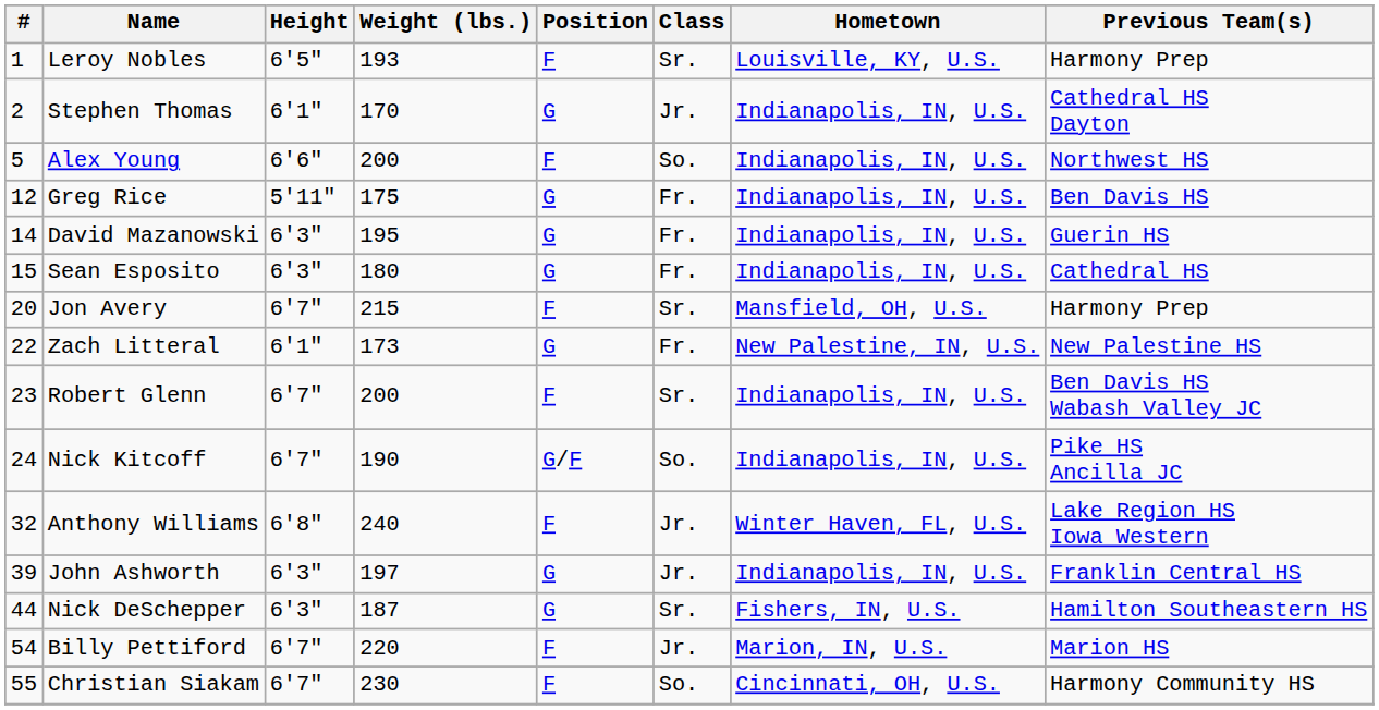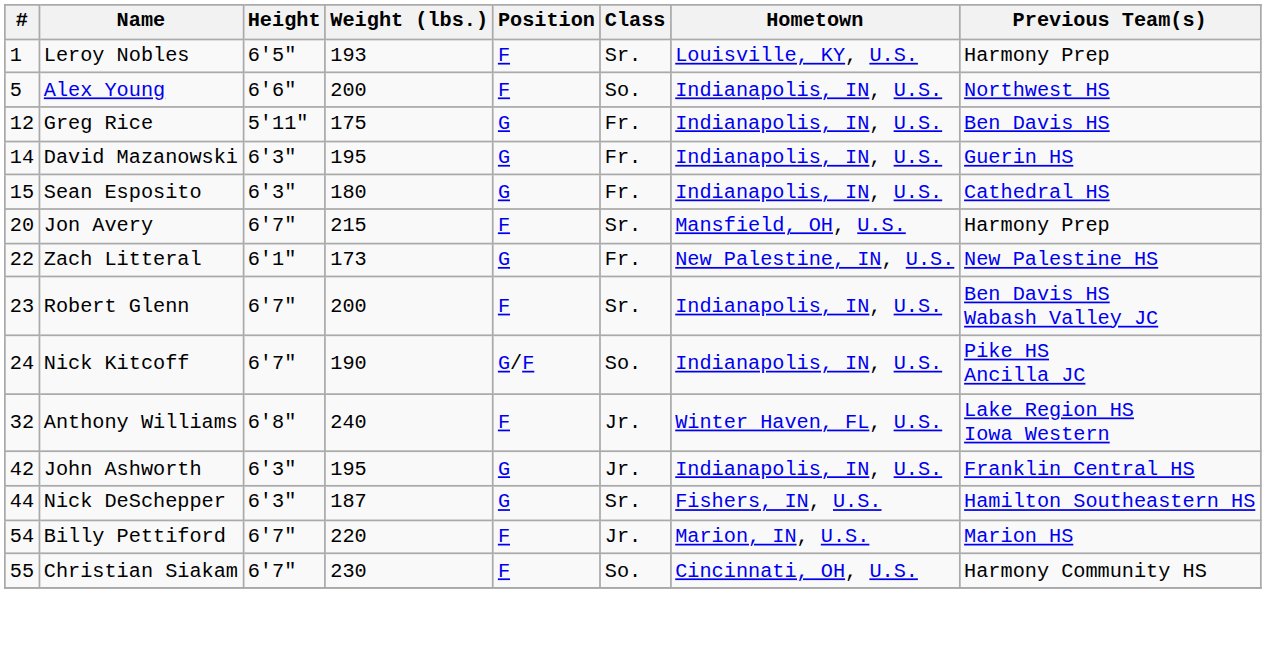 <table class="wikitable" style="font-size: 90%">
 <tr>
 <th>#</th>
 <th>Name</th>
 <th>Height</th>
 <th>Weight (lbs.)</th>
 <th>Position</th>
 <th>Class</th>
 <th>Hometown</th>
 <th>Previous Team(s)</th>
 </tr>
 <tr>
 <td>1</td>
 <td>Leroy Nobles</td>
 <td>6'5"</td>
 <td>193</td>
 <td><a href='#'>F</a></td>
 <td>Sr.</td>
 <td><a href='#'>Louisville, KY</a>, <a href='#'>U.S.</a></td>
 <td>Harmony Prep</td>
-</tr>
-<tr>
-<td>2</td>
-<td>Stephen Thomas</td>
-<td>6'1"</td>
-<td>170</td>
-<td><a href='#'>G</a></td>
-<td>Jr.</td>
-<td><a href='#'>Indianapolis, IN</a>, <a href='#'>U.S.</a></td>
-<td><a href='#'>Cathedral HS</a><br><a href='#'>Dayton</a></td>
 </tr>
 <tr>
 <td>5</td>
 <td><a href='#'>Alex Young</a></td>
 <td>6'6"</td>
 <td>200</td>
 <td><a href='#'>F</a></td>
 <td>So.</td>
 <td><a href='#'>Indianapolis, IN</a>, <a href='#'>U.S.</a></td>
 <td><a href='#'>Northwest HS</a></td>
 </tr>
 <tr>
 <td>12</td>
 <td>Greg Rice</td>
 <td>5'11"</td>
 <td>175</td>
 <td><a href='#'>G</a></td>
 <td>Fr.</td>
 <td><a href='#'>Indianapolis, IN</a>, <a href='#'>U.S.</a></td>
 <td><a href='#'>Ben Davis HS</a></td>
 </tr>
 <tr>
 <td>14</td>
 <td>David Mazanowski</td>
 <td>6'3"</td>
 <td>195</td>
 <td><a href='#'>G</a></td>
 <td>Fr.</td>
 <td><a href='#'>Indianapolis, IN</a>, <a href='#'>U.S.</a></td>
 <td><a href='#'>Guerin HS</a></td>
 </tr>
 <tr>
 <td>15</td>
 <td>Sean Esposito</td>
 <td>6'3"</td>
 <td>180</td>
 <td><a href='#'>G</a></td>
 <td>Fr.</td>
 <td><a href='#'>Indianapolis, IN</a>, <a href='#'>U.S.</a></td>
 <td><a href='#'>Cathedral HS</a></td>
 </tr>
 <tr>
 <td>20</td>
 <td>Jon Avery</td>
 <td>6'7"</td>
 <td>215</td>
 <td><a href='#'>F</a></td>
 <td>Sr.</td>
 <td><a href='#'>Mansfield, OH</a>, <a href='#'>U.S.</a></td>
 <td>Harmony Prep</td>
 </tr>
 <tr>
 <td>22</td>
 <td>Zach Litteral</td>
 <td>6'1"</td>
 <td>173</td>
 <td><a href='#'>G</a></td>
 <td>Fr.</td>
 <td><a href='#'>New Palestine, IN</a>, <a href='#'>U.S.</a></td>
 <td><a href='#'>New Palestine HS</a></td>
 </tr>
 <tr>
 <td>23</td>
 <td>Robert Glenn</td>
 <td>6'7"</td>
 <td>200</td>
 <td><a href='#'>F</a></td>
 <td>Sr.</td>
 <td><a href='#'>Indianapolis, IN</a>, <a href='#'>U.S.</a></td>
 <td><a href='#'>Ben Davis HS</a><br><a href='#'>Wabash Valley JC</a></td>
 </tr>
 <tr>
 <td>24</td>
 <td>Nick Kitcoff</td>
 <td>6'7"</td>
 <td>190</td>
 <td><a href='#'>G</a>/<a href='#'>F</a></td>
 <td>So.</td>
 <td><a href='#'>Indianapolis, IN</a>, <a href='#'>U.S.</a></td>
 <td><a href='#'>Pike HS</a><br><a href='#'>Ancilla JC</a></td>
 </tr>
 <tr>
 <td>32</td>
 <td>Anthony Williams</td>
 <td>6'8"</td>
 <td>240</td>
 <td><a href='#'>F</a></td>
 <td>Jr.</td>
 <td><a href='#'>Winter Haven, FL</a>, <a href='#'>U.S.</a></td>
 <td><a href='#'>Lake Region HS</a><br><a href='#'>Iowa Western</a></td>
 </tr>
 <tr>
-<td>39</td>
+<td>42</td>
 <td>John Ashworth</td>
 <td>6'3"</td>
-<td>197</td>
+<td>195</td>
 <td><a href='#'>G</a></td>
 <td>Jr.</td>
 <td><a href='#'>Indianapolis, IN</a>, <a href='#'>U.S.</a></td>
 <td><a href='#'>Franklin Central HS</a></td>
 </tr>
 <tr>
 <td>44</td>
 <td>Nick DeSchepper</td>
 <td>6'3"</td>
 <td>187</td>
 <td><a href='#'>G</a></td>
 <td>Sr.</td>
 <td><a href='#'>Fishers, IN</a>, <a href='#'>U.S.</a></td>
 <td><a href='#'>Hamilton Southeastern HS</a></td>
 </tr>
 <tr>
 <td>54</td>
 <td>Billy Pettiford</td>
 <td>6'7"</td>
 <td>220</td>
 <td><a href='#'>F</a></td>
 <td>Jr.</td>
 <td><a href='#'>Marion, IN</a>, <a href='#'>U.S.</a></td>
 <td><a href='#'>Marion HS</a></td>
 </tr>
 <tr>
 <td>55</td>
 <td>Christian Siakam</td>
 <td>6'7"</td>
 <td>230</td>
 <td><a href='#'>F</a></td>
 <td>So.</td>
 <td><a href='#'>Cincinnati, OH</a>, <a href='#'>U.S.</a></td>
 <td>Harmony Community HS</td>
 </tr>
 <tr>
 </tr>
 </table>
